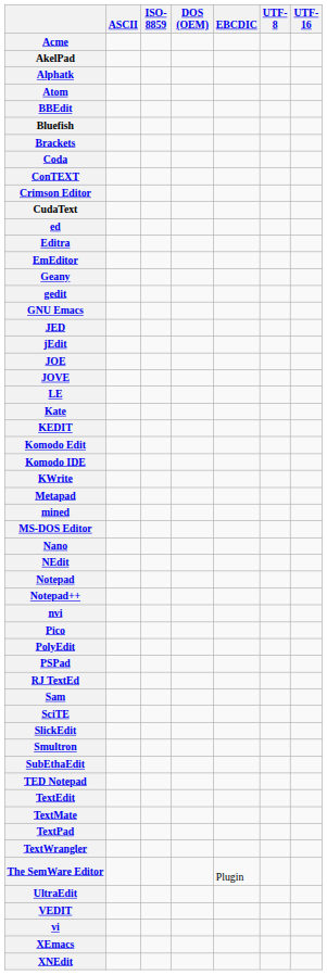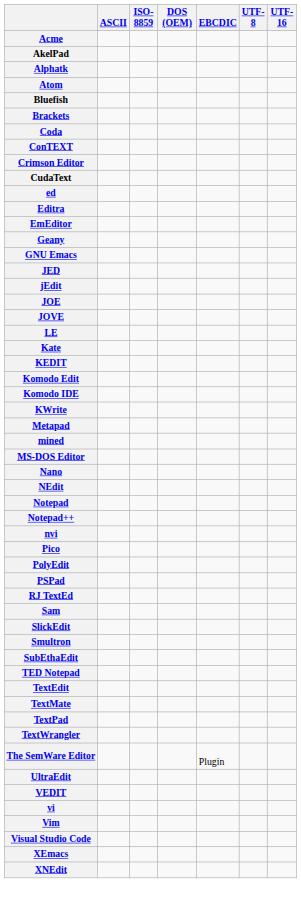 <table class="wikitable sortable static-row-numbers sticky-header" style="max-width: 30em;">
 <tr valign=bottom>
 <th></th>
 <th><a href='#'>ASCII</a></th>
 <th><a href='#'>ISO-8859</a></th>
 <th><a href='#'>DOS (OEM)</a></th>
 <th><a href='#'>EBCDIC</a></th>
 <th><a href='#'>UTF-8</a></th>
 <th><a href='#'>UTF-16</a></th>
 </tr>
 <tr>
 <th nowrap ><a href='#'>Acme</a></th>
 <td></td>
 <td></td>
 <td></td>
 <td></td>
 <td></td>
 <td></td>
 </tr>
 <tr>
 <th nowrap >AkelPad</th>
 <td></td>
 <td></td>
 <td></td>
 <td></td>
 <td></td>
 <td></td>
 </tr>
 <tr>
 <th nowrap ><a href='#'>Alphatk</a></th>
 <td></td>
 <td></td>
 <td></td>
 <td></td>
 <td></td>
 <td></td>
 </tr>
 <tr>
 <th nowrap ><a href='#'>Atom</a></th>
-<td></td>
-<td></td>
-<td></td>
-<td></td>
-<td></td>
-<td></td>
-</tr>
-<tr>
-<th nowrap ><a href='#'>BBEdit</a></th>
 <td></td>
 <td></td>
 <td></td>
 <td></td>
 <td></td>
 <td></td>
 </tr>
 <tr>
 <th nowrap >Bluefish</th>
 <td></td>
 <td></td>
 <td></td>
 <td></td>
 <td></td>
 <td></td>
 </tr>
 <tr>
 <th nowrap ><a href='#'>Brackets</a></th>
 <td></td>
 <td></td>
 <td></td>
 <td></td>
 <td></td>
 <td></td>
 </tr>
 <tr>
 <th nowrap ><a href='#'>Coda</a></th>
 <td></td>
 <td></td>
 <td></td>
 <td></td>
 <td></td>
 <td></td>
 </tr>
 <tr>
 <th nowrap ><a href='#'>ConTEXT</a></th>
 <td></td>
 <td></td>
 <td><br></td>
 <td></td>
 <td></td>
 <td></td>
 </tr>
 <tr>
 <th nowrap ><a href='#'>Crimson Editor</a></th>
 <td></td>
 <td></td>
 <td><br></td>
 <td></td>
 <td></td>
 <td></td>
 </tr>
 <tr>
 <th nowrap >CudaText</th>
 <td></td>
 <td></td>
 <td></td>
 <td></td>
 <td></td>
 <td></td>
 </tr>
 <tr>
 <th nowrap ><a href='#'>ed</a></th>
 <td></td>
 <td></td>
 <td></td>
 <td></td>
 <td></td>
 <td></td>
 </tr>
 <tr>
 <th nowrap ><a href='#'>Editra</a></th>
 <td></td>
 <td></td>
 <td></td>
 <td></td>
 <td></td>
 <td></td>
 </tr>
 <tr>
 <th nowrap ><a href='#'>EmEditor</a></th>
 <td></td>
 <td></td>
 <td></td>
 <td></td>
 <td></td>
 <td></td>
 </tr>
 <tr>
 <th nowrap ><a href='#'>Geany</a></th>
-<td></td>
-<td></td>
-<td></td>
-<td></td>
-<td></td>
-<td></td>
-</tr>
-<tr>
-<th nowrap ><a href='#'>gedit</a></th>
 <td></td>
 <td></td>
 <td></td>
 <td></td>
 <td></td>
 <td></td>
 </tr>
 <tr>
 <th nowrap ><a href='#'>GNU Emacs</a></th>
 <td></td>
 <td></td>
 <td></td>
 <td></td>
 <td><br></td>
 <td><br></td>
 </tr>
 <tr>
 <th nowrap ><a href='#'>JED</a></th>
 <td></td>
 <td></td>
 <td></td>
 <td></td>
 <td></td>
 <td><br></td>
 </tr>
 <tr>
 <th nowrap ><a href='#'>jEdit</a></th>
 <td></td>
 <td></td>
 <td></td>
 <td></td>
 <td></td>
 <td></td>
 </tr>
 <tr>
 <th nowrap ><a href='#'>JOE</a></th>
 <td></td>
 <td></td>
 <td></td>
 <td></td>
 <td></td>
 <td></td>
 </tr>
 <tr>
 <th nowrap ><a href='#'>JOVE</a></th>
 <td></td>
 <td></td>
 <td></td>
 <td></td>
 <td></td>
 <td></td>
 </tr>
 <tr>
 <th nowrap ><a href='#'>LE</a></th>
 <td></td>
 <td></td>
 <td></td>
 <td></td>
 <td></td>
 <td></td>
 </tr>
 <tr>
 <th nowrap ><a href='#'>Kate</a></th>
 <td></td>
 <td></td>
 <td></td>
 <td></td>
 <td></td>
 <td></td>
 </tr>
 <tr>
 <th nowrap ><a href='#'>KEDIT</a></th>
 <td></td>
 <td></td>
 <td><br></td>
 <td></td>
 <td></td>
 <td></td>
 </tr>
 <tr>
 <th nowrap ><a href='#'>Komodo Edit</a></th>
 <td></td>
 <td></td>
 <td></td>
 <td></td>
 <td></td>
 <td></td>
 </tr>
 <tr>
 <th nowrap ><a href='#'>Komodo IDE</a></th>
 <td></td>
 <td></td>
 <td></td>
 <td></td>
 <td></td>
 <td></td>
 </tr>
 <tr>
 <th nowrap ><a href='#'>KWrite</a></th>
 <td></td>
 <td></td>
 <td></td>
 <td></td>
 <td></td>
 <td></td>
 </tr>
 <tr>
 <th nowrap ><a href='#'>Metapad</a></th>
 <td></td>
 <td></td>
 <td><br></td>
 <td></td>
 <td></td>
 <td></td>
 </tr>
 <tr>
 <th nowrap ><a href='#'>mined</a></th>
 <td></td>
 <td></td>
 <td></td>
 <td></td>
 <td></td>
 <td></td>
 </tr>
 <tr>
 <th nowrap ><a href='#'>MS-DOS Editor</a></th>
 <td></td>
 <td></td>
 <td></td>
 <td></td>
 <td></td>
 <td></td>
 </tr>
 <tr>
 <th nowrap ><a href='#'>Nano</a></th>
 <td></td>
 <td></td>
 <td></td>
 <td></td>
 <td></td>
 <td></td>
 </tr>
 <tr>
 <th nowrap ><a href='#'>NEdit</a></th>
 <td></td>
 <td></td>
 <td></td>
 <td></td>
 <td></td>
 <td></td>
 </tr>
 <tr>
 <th nowrap ><a href='#'>Notepad</a></th>
 <td></td>
 <td></td>
 <td><br></td>
 <td></td>
 <td></td>
 <td></td>
 </tr>
 <tr>
 <th nowrap ><a href='#'>Notepad++</a></th>
 <td></td>
 <td></td>
 <td></td>
 <td></td>
 <td></td>
 <td></td>
 </tr>
 <tr>
 <th nowrap ><a href='#'>nvi</a></th>
 <td></td>
 <td></td>
 <td></td>
 <td></td>
 <td><br></td>
 <td></td>
 </tr>
 <tr>
 <th nowrap ><a href='#'>Pico</a></th>
 <td></td>
 <td></td>
 <td></td>
 <td></td>
 <td></td>
 <td></td>
 </tr>
 <tr>
 <th nowrap ><a href='#'>PolyEdit</a></th>
 <td></td>
 <td></td>
 <td></td>
 <td></td>
 <td></td>
 <td></td>
 </tr>
 <tr>
 <th nowrap ><a href='#'>PSPad</a></th>
 <td></td>
 <td></td>
 <td></td>
 <td></td>
 <td></td>
 <td></td>
 </tr>
 <tr>
 <th nowrap ><a href='#'>RJ TextEd</a></th>
 <td></td>
 <td></td>
 <td></td>
 <td></td>
 <td></td>
 <td></td>
 </tr>
 <tr>
 <th nowrap ><a href='#'>Sam</a></th>
 <td></td>
 <td></td>
 <td></td>
 <td></td>
 <td></td>
 <td></td>
 </tr>
 <tr>
-<th nowrap ><a href='#'>SciTE</a></th>
-<td></td>
-<td></td>
-<td></td>
-<td></td>
-<td></td>
-<td></td>
-</tr>
-<tr>
 <th nowrap ><a href='#'>SlickEdit</a></th>
 <td></td>
 <td></td>
 <td></td>
 <td></td>
 <td></td>
 <td></td>
 </tr>
 <tr>
 <th nowrap ><a href='#'>Smultron</a></th>
 <td></td>
 <td></td>
 <td></td>
 <td></td>
 <td></td>
 <td></td>
 </tr>
 <tr>
 <th nowrap ><a href='#'>SubEthaEdit</a></th>
 <td></td>
 <td></td>
 <td></td>
 <td></td>
 <td></td>
 <td></td>
 </tr>
 <tr>
 <th nowrap ><a href='#'>TED Notepad</a></th>
 <td></td>
 <td></td>
 <td></td>
 <td></td>
 <td></td>
 <td></td>
 </tr>
 <tr>
 <th nowrap ><a href='#'>TextEdit</a></th>
 <td></td>
 <td></td>
 <td></td>
 <td></td>
 <td></td>
 <td></td>
 </tr>
 <tr>
 <th nowrap ><a href='#'>TextMate</a></th>
 <td></td>
 <td></td>
 <td></td>
 <td></td>
 <td></td>
 <td></td>
 </tr>
 <tr>
 <th nowrap ><a href='#'>TextPad</a></th>
 <td></td>
 <td></td>
 <td></td>
 <td></td>
 <td><br></td>
 <td><br></td>
 </tr>
 <tr>
 <th nowrap ><a href='#'>TextWrangler</a></th>
 <td></td>
 <td></td>
 <td></td>
 <td></td>
 <td></td>
 <td></td>
 </tr>
 <tr>
 <th nowrap ><a href='#'>The SemWare Editor</a></th>
 <td></td>
 <td><br></td>
 <td><br></td>
 <td><br>Plugin</td>
 <td></td>
 <td></td>
 </tr>
 <tr>
 <th nowrap ><a href='#'>UltraEdit</a></th>
 <td></td>
 <td></td>
 <td></td>
 <td></td>
 <td></td>
 <td></td>
 </tr>
 <tr>
 <th nowrap ><a href='#'>VEDIT</a></th>
 <td></td>
 <td></td>
 <td></td>
 <td></td>
 <td><br></td>
 <td><br></td>
 </tr>
 <tr>
 <th nowrap ><a href='#'>vi</a></th>
 <td></td>
 <td></td>
 <td></td>
 <td></td>
 <td></td>
 <td></td>
 </tr>
 <tr>
+<th nowrap ><a href='#'>Vim</a></th>
+<td></td>
+<td></td>
+<td></td>
+<td><br></td>
+<td></td>
+<td></td>
+</tr>
+<tr>
+<th nowrap ><a href='#'>Visual Studio Code</a></th>
+<td></td>
+<td></td>
+<td></td>
+<td><br></td>
+<td></td>
+<td></td>
+</tr>
+<tr>
 <th nowrap ><a href='#'>XEmacs</a></th>
 <td></td>
 <td></td>
 <td></td>
 <td></td>
 <td><br></td>
 <td></td>
 </tr>
 <tr>
 <th nowrap ><a href='#'>XNEdit</a></th>
 <td></td>
 <td></td>
 <td></td>
 <td></td>
 <td></td>
 <td></td>
 </tr>
 </table>
